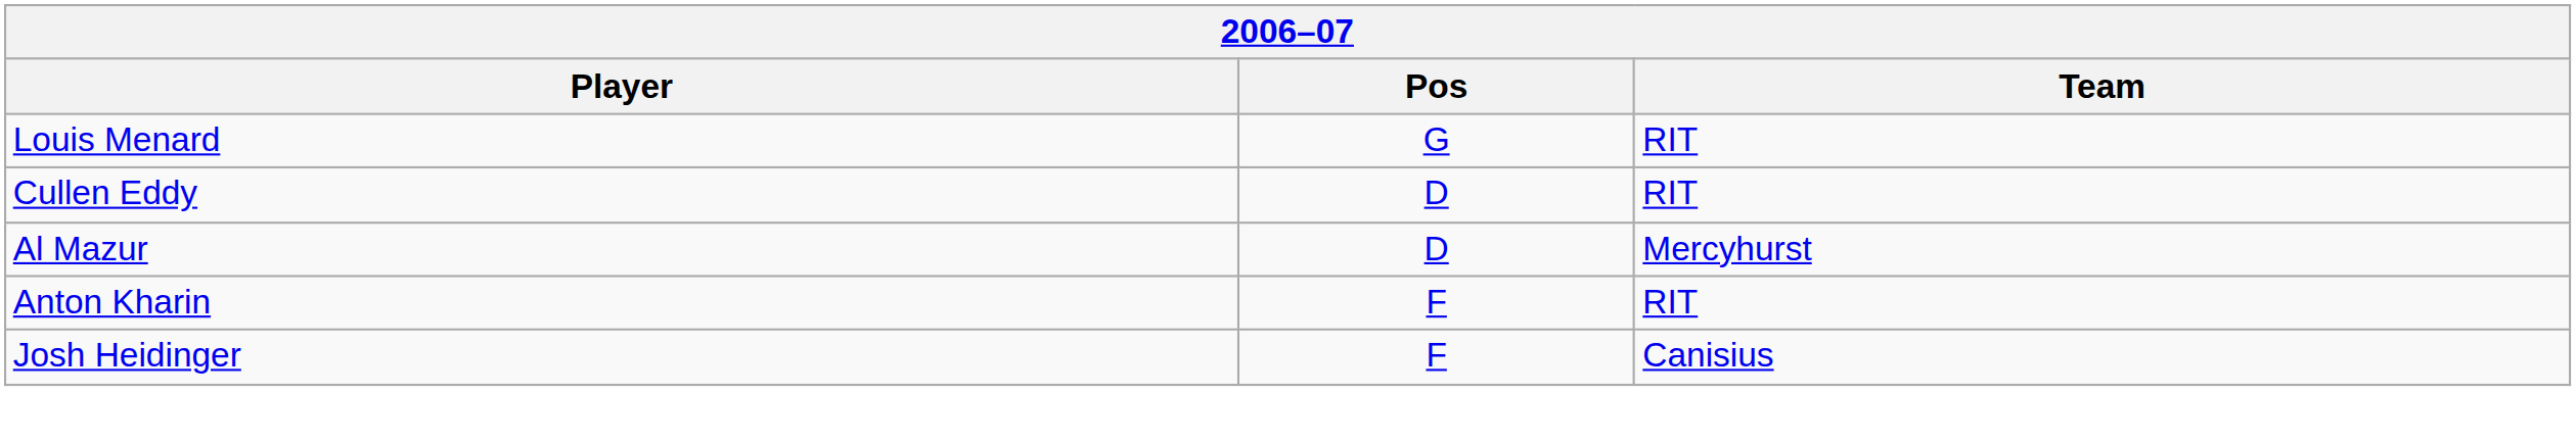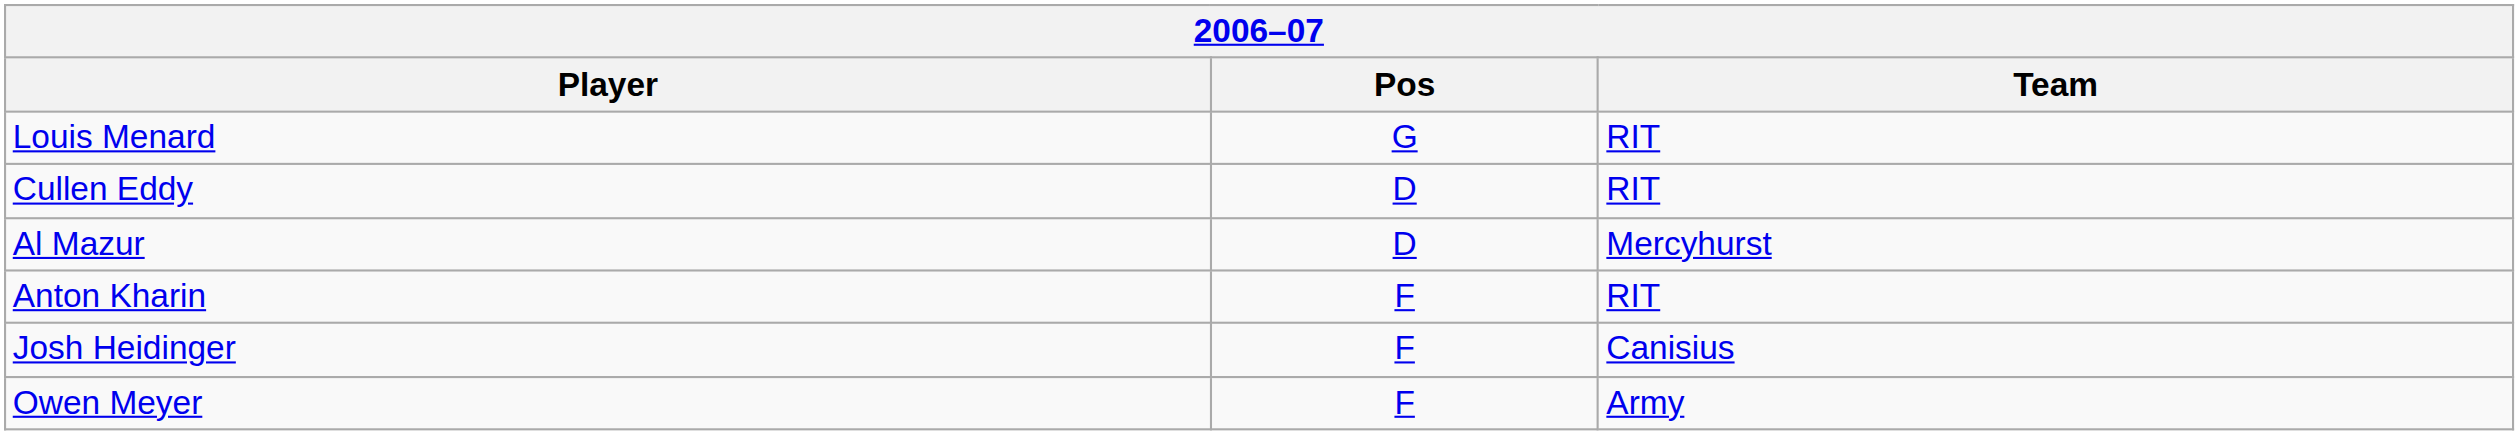 <table class="wikitable" width=95%>
 <tr>
 <th colspan=3><a href='#'>2006–07</a></th>
 </tr>
 <tr>
 <th>Player</th>
 <th>Pos</th>
 <th>Team</th>
 </tr>
 <tr>
 <td><a href='#'>Louis Menard</a></td>
 <td style="text-align:center;"><a href='#'>G</a></td>
 <td><a href='#'>RIT</a></td>
 </tr>
 <tr>
 <td><a href='#'>Cullen Eddy</a></td>
 <td style="text-align:center;"><a href='#'>D</a></td>
 <td><a href='#'>RIT</a></td>
 </tr>
 <tr>
 <td><a href='#'>Al Mazur</a></td>
 <td style="text-align:center;"><a href='#'>D</a></td>
 <td><a href='#'>Mercyhurst</a></td>
 </tr>
 <tr>
 <td><a href='#'>Anton Kharin</a></td>
 <td style="text-align:center;"><a href='#'>F</a></td>
 <td><a href='#'>RIT</a></td>
 </tr>
 <tr>
 <td><a href='#'>Josh Heidinger</a></td>
 <td style="text-align:center;"><a href='#'>F</a></td>
 <td><a href='#'>Canisius</a></td>
 </tr>
+<tr>
+<td><a href='#'>Owen Meyer</a></td>
+<td style="text-align:center;"><a href='#'>F</a></td>
+<td><a href='#'>Army</a></td>
+</tr>
 </table>
